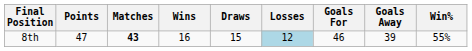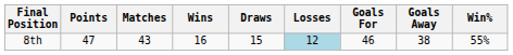 <table class="wikitable" style="font-size: 95%; text-align: center;">
 <tr>
 <th width=60>Final Position</th>
 <th width=60>Points</th>
 <th width=60>Matches</th>
 <th width=60>Wins</th>
 <th width=60>Draws</th>
 <th width=60>Losses</th>
 <th width=60>Goals For</th>
 <th width=60>Goals Away</th>
 <th width=60>Win%</th>
 </tr>
 <tr>
 <td>8th</td>
 <td>47</td>
-<td><strong>43</strong></td>
+<td>43</td>
 <td>16</td>
 <td>15</td>
 <td style="background: lightblue;">12</td>
 <td>46</td>
-<td>39</td>
+<td>38</td>
 <td>55%</td>
 </tr>
 </table>
